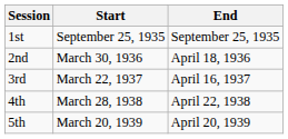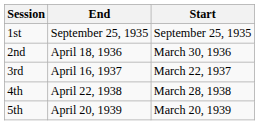 <table class="wikitable">
 <tr>
 <th>Session</th>
+<th>End</th>
 <th>Start</th>
-<th>End</th>
 </tr>
 <tr>
 <td>1st</td>
 <td>September 25, 1935</td>
 <td>September 25, 1935</td>
 </tr>
 <tr>
 <td>2nd</td>
+<td>April 18, 1936</td>
 <td>March 30, 1936</td>
-<td>April 18, 1936</td>
 </tr>
 <tr>
 <td>3rd</td>
+<td>April 16, 1937</td>
 <td>March 22, 1937</td>
-<td>April 16, 1937</td>
 </tr>
 <tr>
 <td>4th</td>
+<td>April 22, 1938</td>
 <td>March 28, 1938</td>
-<td>April 22, 1938</td>
 </tr>
 <tr>
 <td>5th</td>
+<td>April 20, 1939</td>
 <td>March 20, 1939</td>
-<td>April 20, 1939</td>
 </tr>
 </table>
